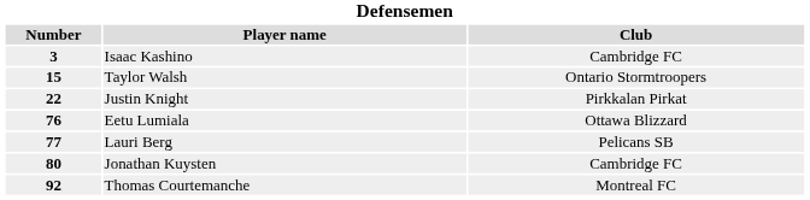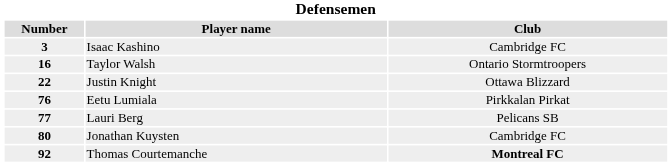 <table width=65%>
 <tr>
 <th colspan="3"><big>Defensemen</big></th>
 </tr>
 <tr bgcolor="#dddddd">
 <th width=7%>Number</th>
 <th width=27%>Player name</th>
 <th width=25%>Club</th>
 </tr>
 <tr bgcolor="#eeeeee">
 <td align=center><strong>3</strong></td>
 <td>Isaac Kashino</td>
 <td align=center> Cambridge FC</td>
 </tr>
 <tr bgcolor="#eeeeee">
-<td align=center><strong>15</strong></td>
+<td align=center><strong>16</strong></td>
 <td>Taylor Walsh</td>
 <td align=center> Ontario Stormtroopers</td>
 </tr>
 <tr bgcolor="#eeeeee">
 <td align=center><strong>22</strong></td>
 <td>Justin Knight</td>
-<td align=center> Pirkkalan Pirkat</td>
+<td align=center> Ottawa Blizzard</td>
 </tr>
 <tr bgcolor="#eeeeee">
 <td align=center><strong>76</strong></td>
 <td>Eetu Lumiala</td>
-<td align=center> Ottawa Blizzard</td>
+<td align=center> Pirkkalan Pirkat</td>
 </tr>
 <tr bgcolor="#eeeeee">
 <td align=center><strong>77</strong></td>
 <td>Lauri Berg</td>
 <td align=center> Pelicans SB</td>
 </tr>
 <tr bgcolor="#eeeeee">
 <td align=center><strong>80</strong></td>
 <td>Jonathan Kuysten</td>
 <td align=center> Cambridge FC</td>
 </tr>
 <tr bgcolor="#eeeeee">
 <td align=center><strong>92</strong></td>
 <td>Thomas Courtemanche</td>
-<td align=center> Montreal FC</td>
+<td align=center><strong> Montreal FC</strong></td>
 </tr>
 </table>
